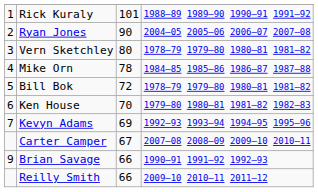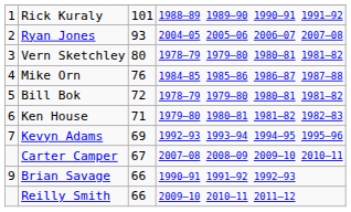 <table class="wikitable">
 <tr>
 </tr>
 <tr>
 <td>1</td>
 <td>Rick Kuraly</td>
 <td>101</td>
 <td style="font-size:80%;"><a href='#'>1988–89</a> <a href='#'>1989–90</a> <a href='#'>1990–91</a> <a href='#'>1991–92</a></td>
 </tr>
 <tr>
 <td>2</td>
 <td><a href='#'>Ryan Jones</a></td>
-<td>90</td>
+<td>93</td>
 <td style="font-size:80%;"><a href='#'>2004–05</a> <a href='#'>2005–06</a> <a href='#'>2006–07</a> <a href='#'>2007–08</a></td>
 </tr>
 <tr>
 <td>3</td>
 <td>Vern Sketchley</td>
 <td>80</td>
 <td style="font-size:80%;"><a href='#'>1978–79</a> <a href='#'>1979–80</a> <a href='#'>1980–81</a> <a href='#'>1981–82</a></td>
 </tr>
 <tr>
 <td>4</td>
 <td>Mike Orn</td>
-<td>78</td>
+<td>76</td>
 <td style="font-size:80%;"><a href='#'>1984–85</a> <a href='#'>1985–86</a> <a href='#'>1986–87</a> <a href='#'>1987–88</a></td>
 </tr>
 <tr>
 <td>5</td>
 <td>Bill Bok</td>
 <td>72</td>
 <td style="font-size:80%;"><a href='#'>1978–79</a> <a href='#'>1979–80</a> <a href='#'>1980–81</a> <a href='#'>1981–82</a></td>
 </tr>
 <tr>
 <td>6</td>
 <td>Ken House</td>
-<td>70</td>
+<td>71</td>
 <td style="font-size:80%;"><a href='#'>1979–80</a> <a href='#'>1980–81</a> <a href='#'>1981–82</a> <a href='#'>1982–83</a></td>
 </tr>
 <tr>
 <td>7</td>
 <td><a href='#'>Kevyn Adams</a></td>
 <td>69</td>
 <td style="font-size:80%;"><a href='#'>1992–93</a> <a href='#'>1993–94</a> <a href='#'>1994–95</a> <a href='#'>1995–96</a></td>
 </tr>
 <tr>
 <td></td>
 <td><a href='#'>Carter Camper</a></td>
 <td>67</td>
 <td style="font-size:80%;"><a href='#'>2007–08</a> <a href='#'>2008–09</a> <a href='#'>2009–10</a> <a href='#'>2010–11</a></td>
 </tr>
 <tr>
 <td>9</td>
 <td><a href='#'>Brian Savage</a></td>
 <td>66</td>
 <td style="font-size:80%;"><a href='#'>1990–91</a> <a href='#'>1991–92</a> <a href='#'>1992–93</a></td>
 </tr>
 <tr>
 <td></td>
 <td><a href='#'>Reilly Smith</a></td>
 <td>66</td>
 <td style="font-size:80%;"><a href='#'>2009–10</a> <a href='#'>2010–11</a> <a href='#'>2011–12</a></td>
 </tr>
 </table>
